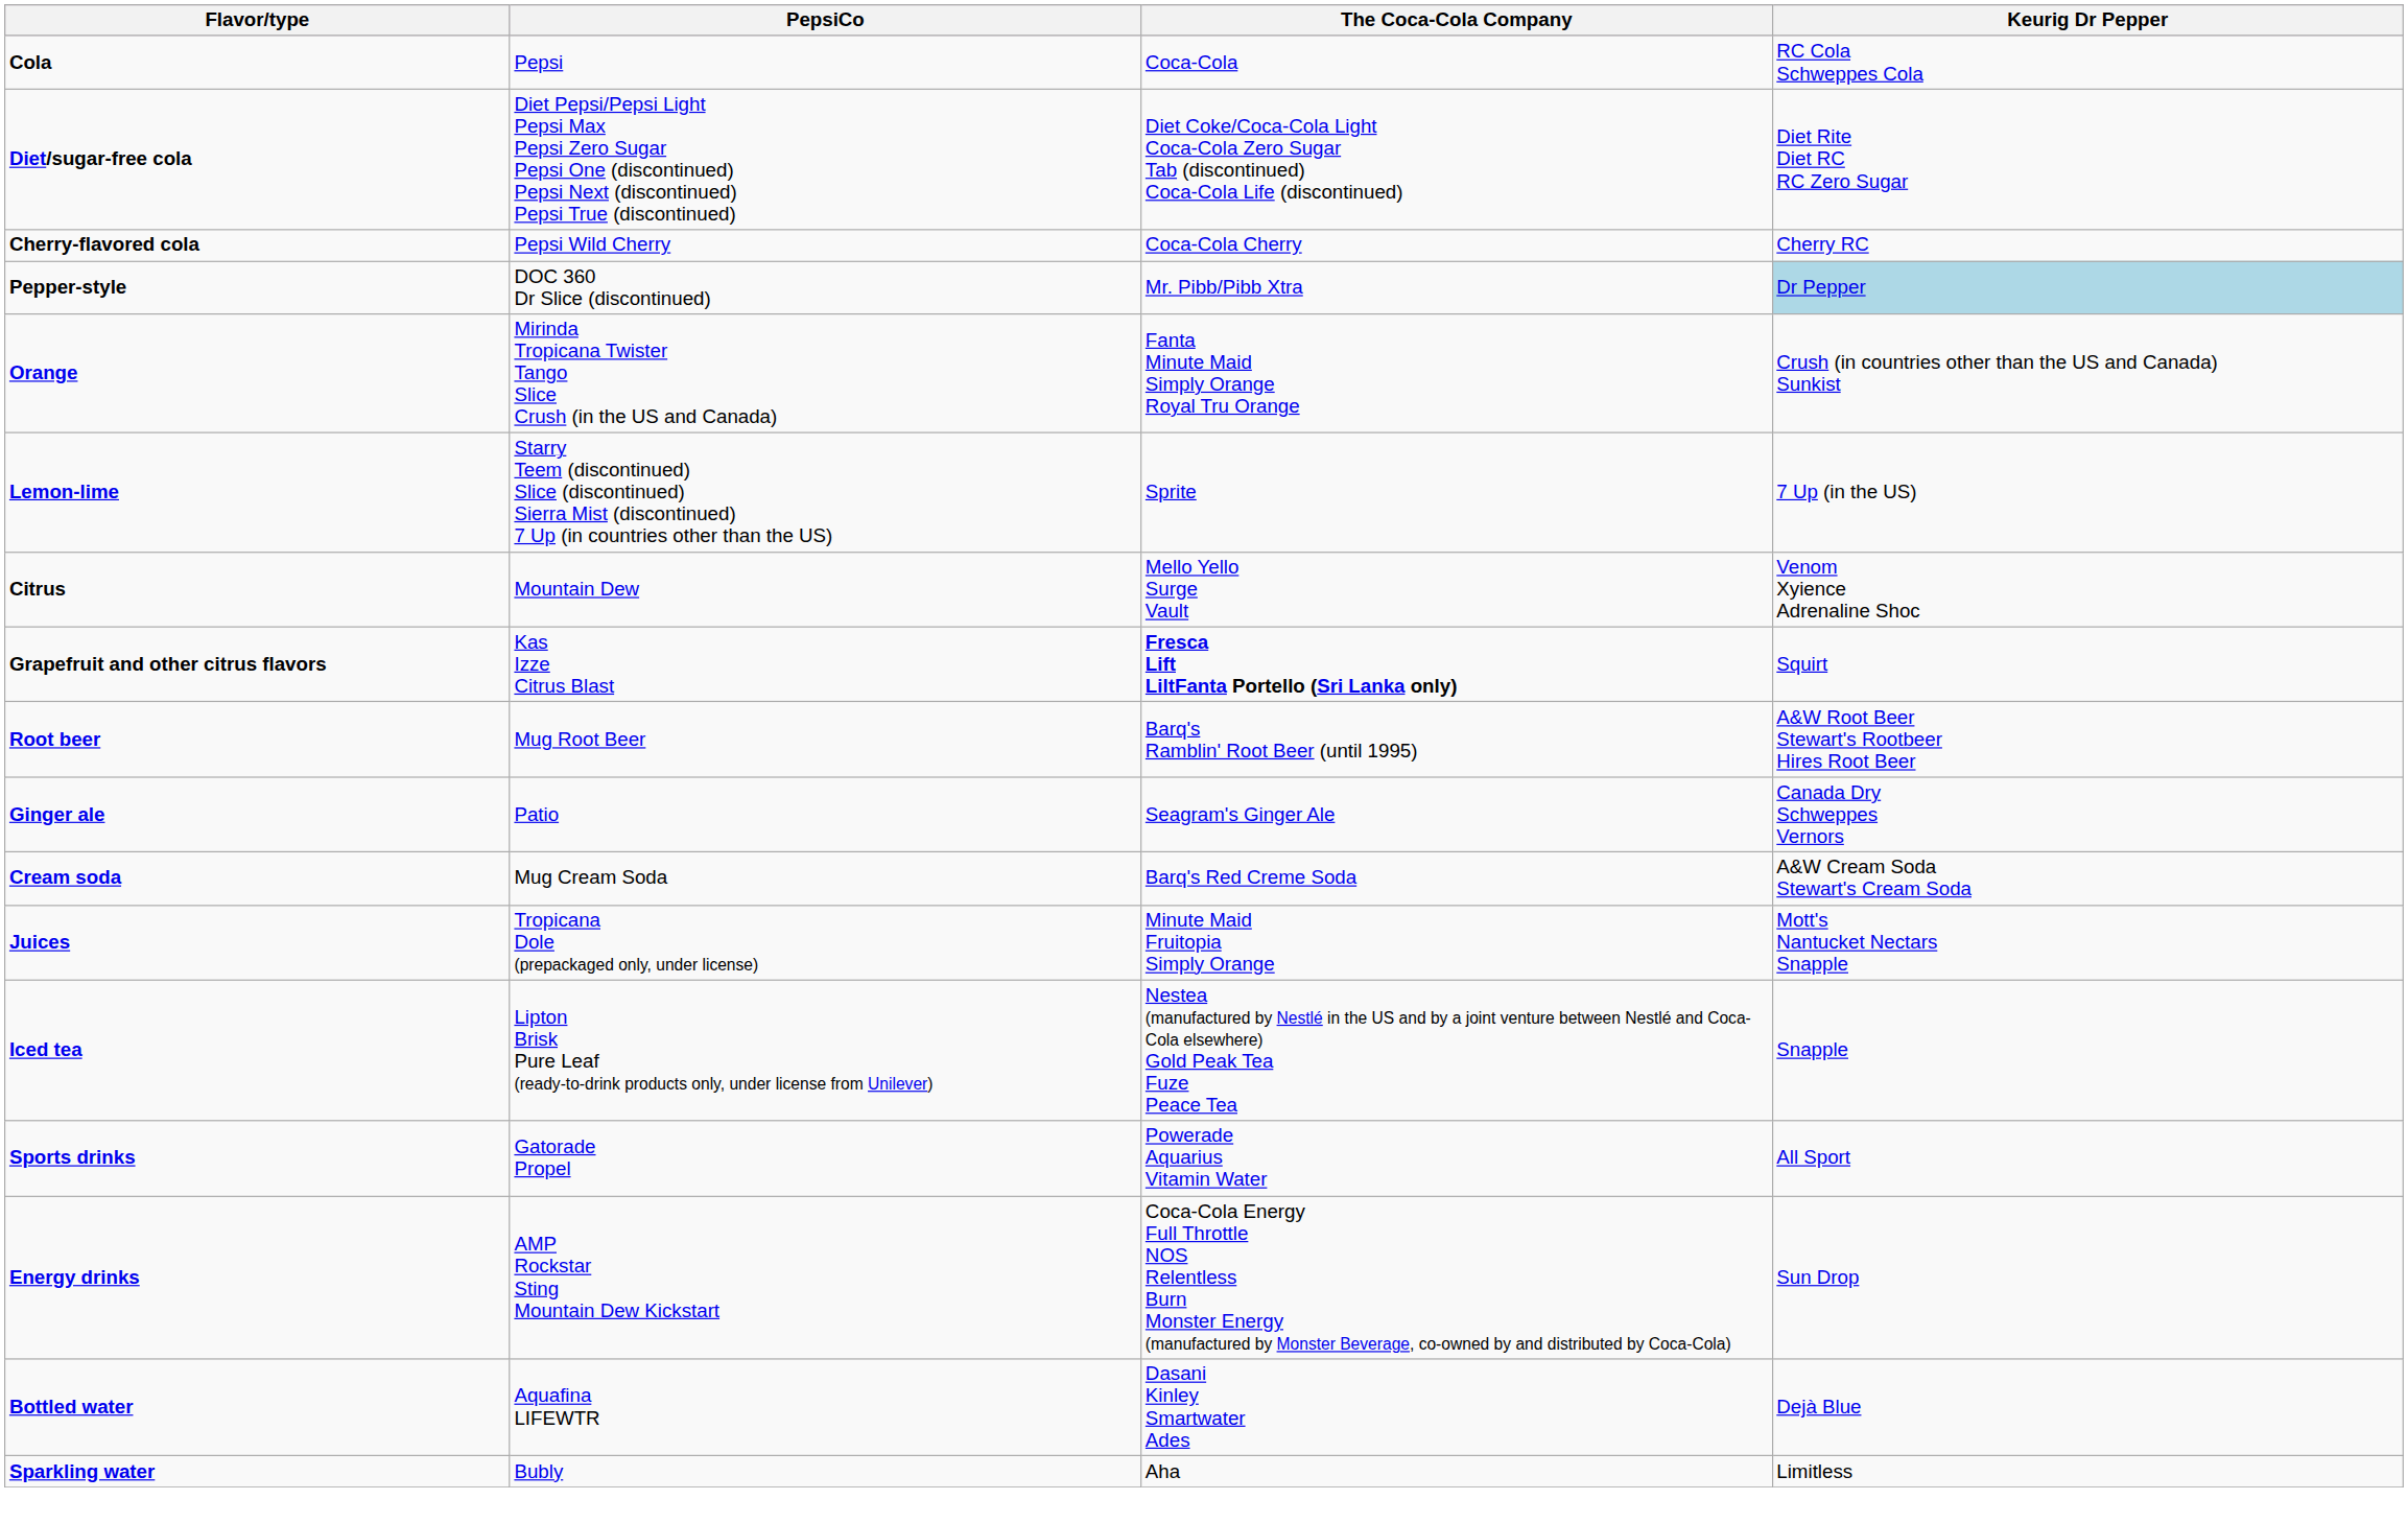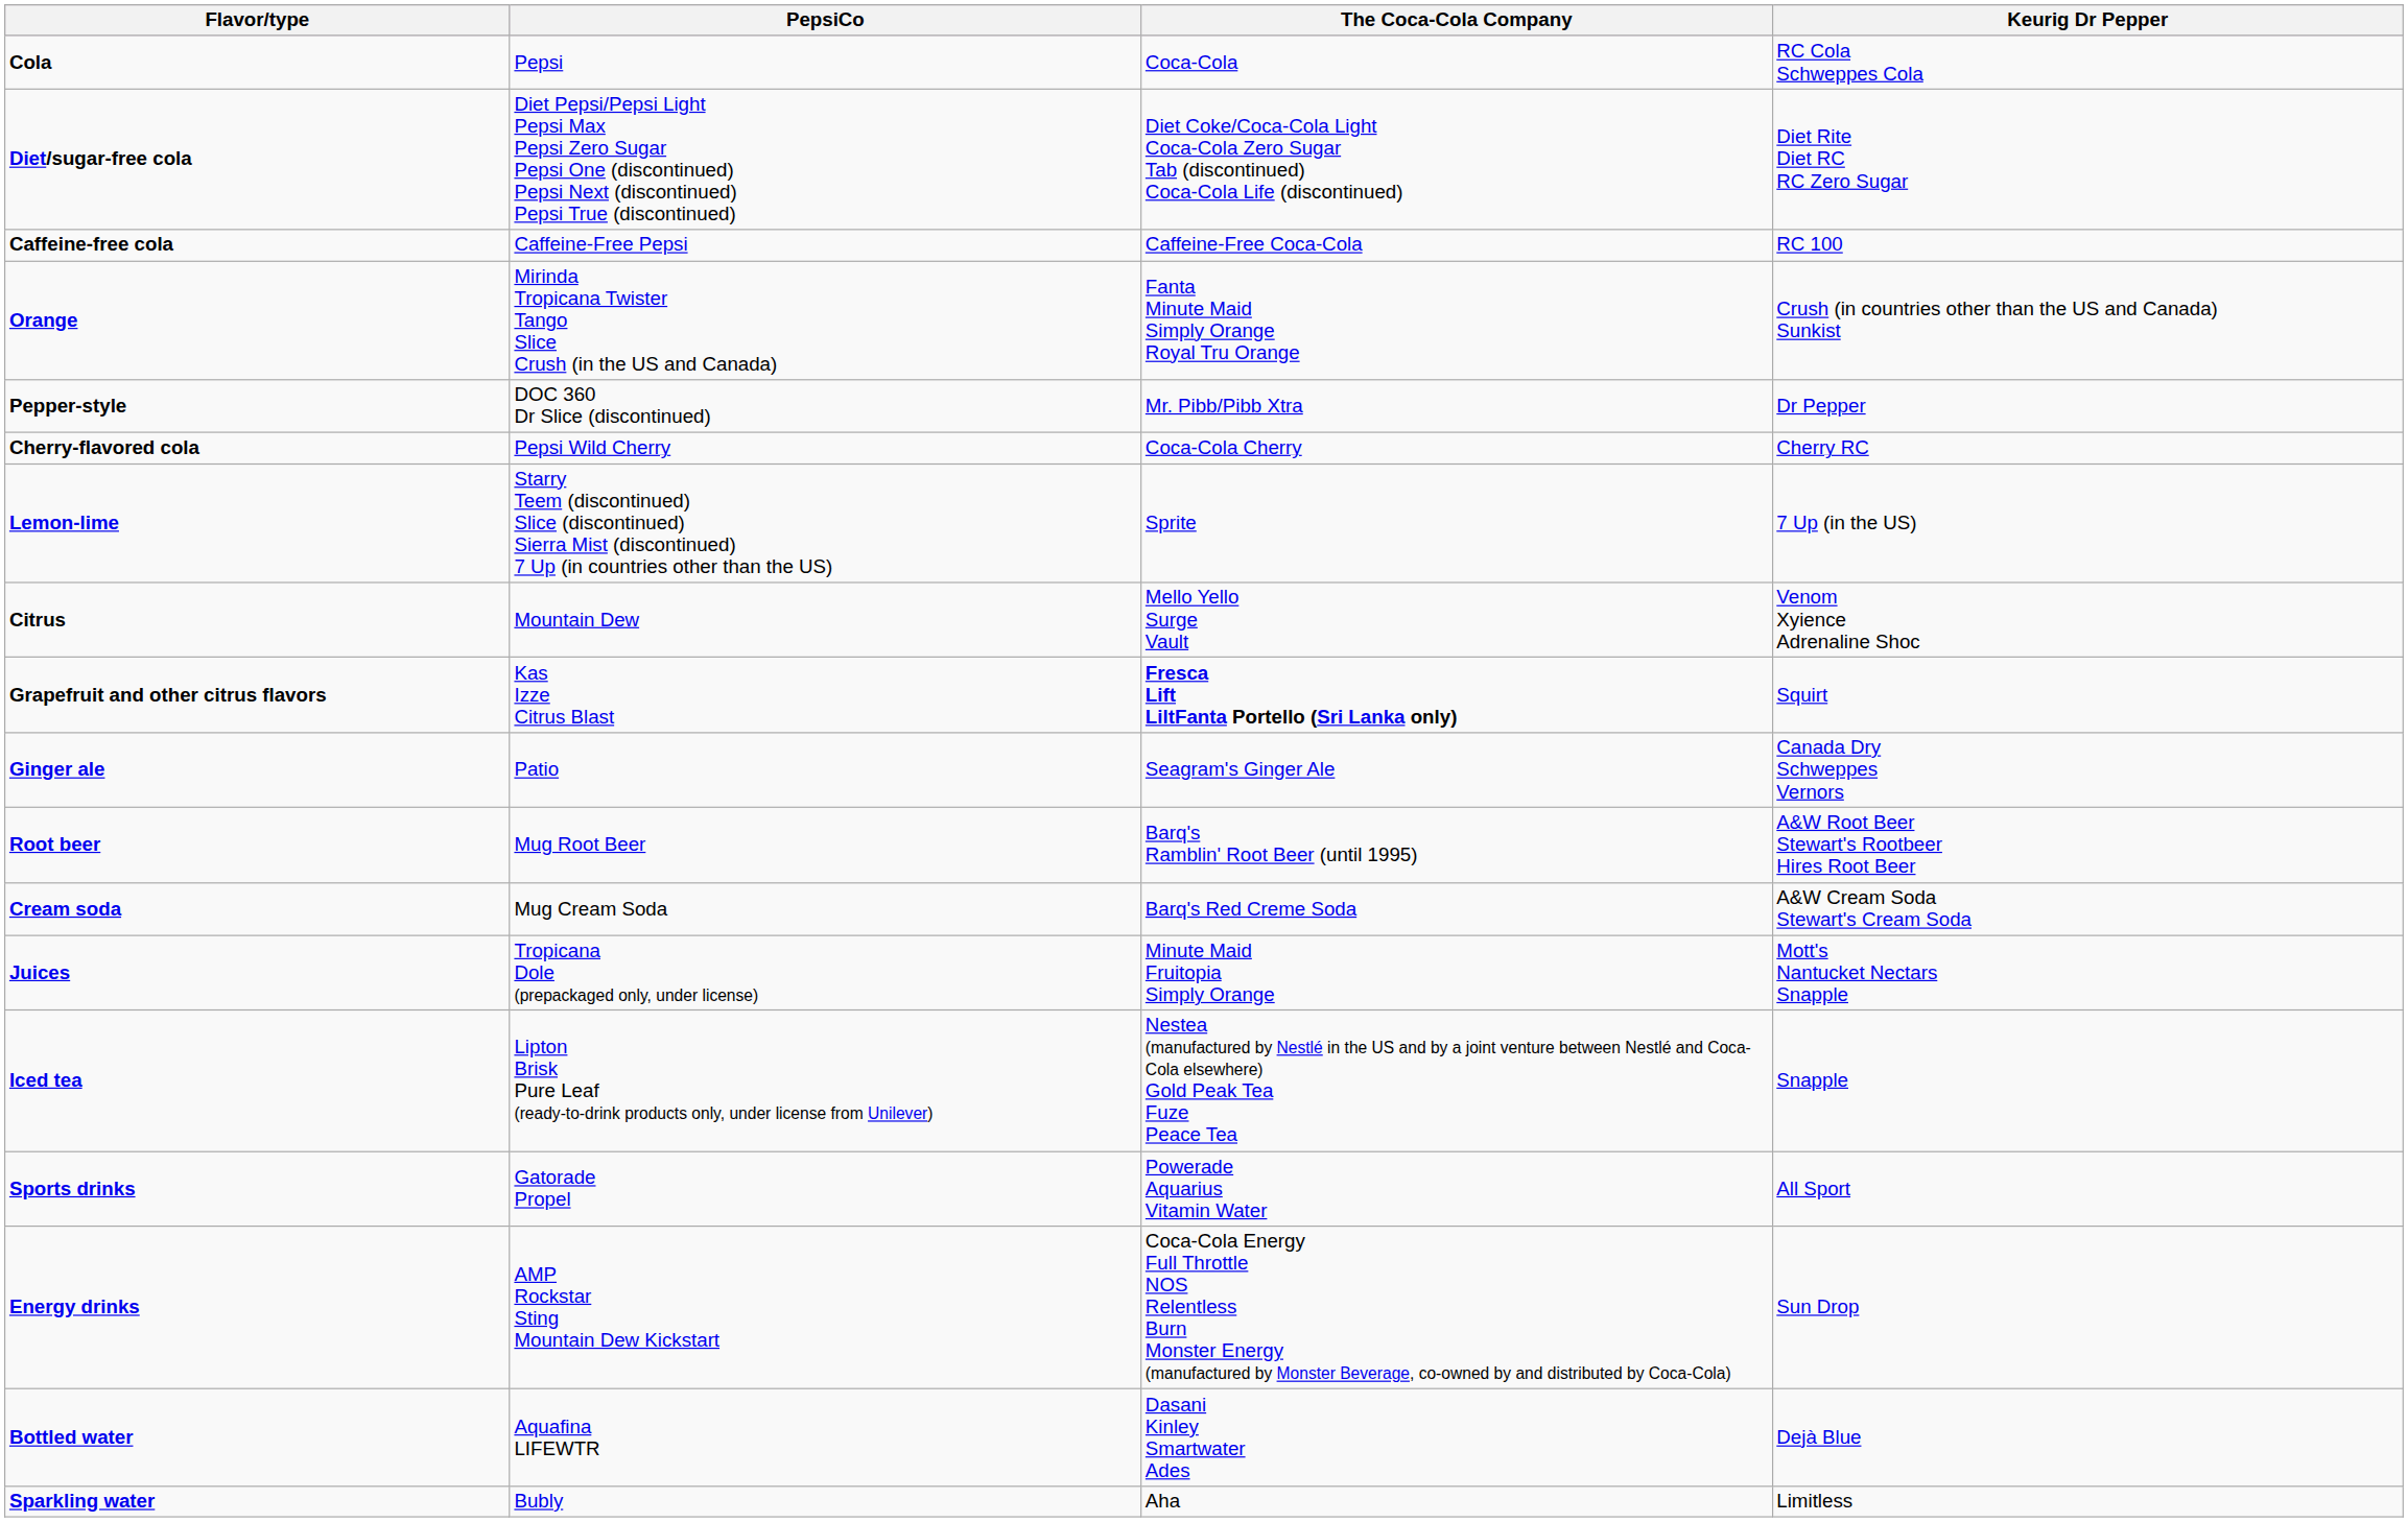 <table class="wikitable" style="width:99%;">
 <tr style="background:#b9b;">
 <th style="width:20%;">Flavor/type</th>
 <th style="width:25%;">PepsiCo</th>
 <th style="width:25%;">The Coca-Cola Company</th>
 <th style="width:25%;">Keurig Dr Pepper</th>
 </tr>
 <tr>
 <td><strong>Cola</strong></td>
 <td><a href='#'>Pepsi</a></td>
 <td><a href='#'>Coca-Cola</a></td>
 <td><a href='#'>RC Cola</a><br><a href='#'>Schweppes Cola</a></td>
 </tr>
 <tr>
 <td><strong><a href='#'>Diet</a>/sugar-free cola</strong></td>
 <td><a href='#'>Diet Pepsi/Pepsi Light</a><br><a href='#'>Pepsi Max</a><br><a href='#'>Pepsi Zero Sugar</a><br><a href='#'>Pepsi One</a> (discontinued)<br><a href='#'>Pepsi Next</a> (discontinued)<br><a href='#'>Pepsi True</a> (discontinued)</td>
 <td><a href='#'>Diet Coke/Coca-Cola Light</a><br><a href='#'>Coca-Cola Zero Sugar</a><br><a href='#'>Tab</a> (discontinued)<br><a href='#'>Coca-Cola Life</a> (discontinued)</td>
 <td><a href='#'>Diet Rite</a><br><a href='#'>Diet RC</a><br><a href='#'>RC Zero Sugar</a></td>
 </tr>
 <tr>
-<td><strong>Cherry-flavored cola</strong></td>
-<td><a href='#'>Pepsi Wild Cherry</a></td>
-<td><a href='#'>Coca-Cola Cherry</a></td>
-<td><a href='#'>Cherry RC</a></td>
-</tr>
-<tr>
-<td><strong>Pepper-style</strong></td>
-<td>DOC 360<br>Dr Slice (discontinued)</td>
-<td><a href='#'>Mr. Pibb/Pibb Xtra</a></td>
-<td style="background: lightblue;"><a href='#'>Dr Pepper</a></td>
+<td><strong>Caffeine-free cola</strong></td>
+<td><a href='#'>Caffeine-Free Pepsi</a></td>
+<td><a href='#'>Caffeine-Free Coca-Cola</a></td>
+<td><a href='#'>RC 100</a></td>
 </tr>
 <tr>
 <td><strong><a href='#'>Orange</a></strong></td>
 <td><a href='#'>Mirinda</a><br><a href='#'>Tropicana Twister</a><br><a href='#'>Tango</a><br><a href='#'>Slice</a><br><a href='#'>Crush</a> (in the US and Canada)</td>
 <td><a href='#'>Fanta</a><br><a href='#'>Minute Maid</a><br><a href='#'>Simply Orange</a><br><a href='#'>Royal Tru Orange</a></td>
 <td><a href='#'>Crush</a> (in countries other than the US and Canada)<br><a href='#'>Sunkist</a></td>
+</tr>
+<tr>
+<td><strong>Pepper-style</strong></td>
+<td>DOC 360<br>Dr Slice (discontinued)</td>
+<td><a href='#'>Mr. Pibb/Pibb Xtra</a></td>
+<td><a href='#'>Dr Pepper</a></td>
+</tr>
+<tr>
+<td><strong>Cherry-flavored cola</strong></td>
+<td><a href='#'>Pepsi Wild Cherry</a></td>
+<td><a href='#'>Coca-Cola Cherry</a></td>
+<td><a href='#'>Cherry RC</a></td>
 </tr>
 <tr>
 <td><strong><a href='#'>Lemon-lime</a></strong></td>
 <td><a href='#'>Starry</a><br><a href='#'>Teem</a> (discontinued)<br><a href='#'>Slice</a> (discontinued)<br><a href='#'>Sierra Mist</a> (discontinued)<br><a href='#'>7 Up</a> (in countries other than the US)</td>
 <td><a href='#'>Sprite</a></td>
 <td><a href='#'>7 Up</a> (in the US)</td>
 </tr>
 <tr>
 <td><strong>Citrus</strong></td>
 <td><a href='#'>Mountain Dew</a></td>
 <td><a href='#'>Mello Yello</a><br><a href='#'>Surge</a><br><a href='#'>Vault</a></td>
 <td><a href='#'>Venom</a><br>Xyience<br>Adrenaline Shoc</td>
 </tr>
 <tr>
 <td><strong>Grapefruit and other citrus flavors</strong></td>
 <td><a href='#'>Kas</a><br><a href='#'>Izze</a><br><a href='#'>Citrus Blast</a></td>
 <td><strong><a href='#'>Fresca</a><br><a href='#'>Lift</a><br><a href='#'>Lilt</a><a href='#'>Fanta</a> Portello (<a href='#'>Sri Lanka</a> only)</strong></td>
 <td><a href='#'>Squirt</a></td>
 </tr>
 <tr>
+<td><strong><a href='#'>Ginger ale</a></strong></td>
+<td><a href='#'>Patio</a></td>
+<td><a href='#'>Seagram's Ginger Ale</a></td>
+<td><a href='#'>Canada Dry</a><br><a href='#'>Schweppes</a><br><a href='#'>Vernors</a></td>
+</tr>
+<tr>
 <td><strong><a href='#'>Root beer</a></strong></td>
 <td><a href='#'>Mug Root Beer</a></td>
 <td><a href='#'>Barq's</a><br><a href='#'>Ramblin' Root Beer</a> (until 1995)</td>
 <td><a href='#'>A&W Root Beer</a><br> <a href='#'>Stewart's Rootbeer</a><br><a href='#'>Hires Root Beer</a></td>
-</tr>
-<tr>
-<td><strong><a href='#'>Ginger ale</a></strong></td>
-<td><a href='#'>Patio</a></td>
-<td><a href='#'>Seagram's Ginger Ale</a></td>
-<td><a href='#'>Canada Dry</a><br><a href='#'>Schweppes</a><br><a href='#'>Vernors</a></td>
 </tr>
 <tr>
 <td><strong><a href='#'>Cream soda</a></strong></td>
 <td>Mug Cream Soda</td>
 <td><a href='#'>Barq's Red Creme Soda</a></td>
 <td>A&W Cream Soda<br><a href='#'>Stewart's Cream Soda</a></td>
 </tr>
 <tr>
 <td><strong><a href='#'>Juices</a></strong></td>
 <td><a href='#'>Tropicana</a><br><a href='#'>Dole</a><br><small>(prepackaged only, under license)</small></td>
 <td><a href='#'>Minute Maid</a><br><a href='#'>Fruitopia</a><br><a href='#'>Simply Orange</a></td>
 <td><a href='#'>Mott's</a><br><a href='#'>Nantucket Nectars</a><br><a href='#'>Snapple</a></td>
 </tr>
 <tr>
 <td><strong><a href='#'>Iced tea</a></strong></td>
 <td><a href='#'>Lipton</a> <br><a href='#'>Brisk</a> <br> Pure Leaf<br><small>(ready-to-drink products only, under license from <a href='#'>Unilever</a>)</small></td>
 <td><a href='#'>Nestea</a> <br><small>(manufactured by <a href='#'>Nestlé</a> in the US and by a joint venture between Nestlé and Coca-Cola elsewhere)</small><br><a href='#'>Gold Peak Tea</a><br> <a href='#'>Fuze</a><br> <a href='#'>Peace Tea</a></td>
 <td><a href='#'>Snapple</a></td>
 </tr>
 <tr>
 <td><strong><a href='#'>Sports drinks</a></strong></td>
 <td><a href='#'>Gatorade</a><br><a href='#'>Propel</a></td>
 <td><a href='#'>Powerade</a><br><a href='#'>Aquarius</a><br><a href='#'>Vitamin Water</a></td>
 <td><a href='#'>All Sport</a></td>
 </tr>
 <tr>
 <td><strong><a href='#'>Energy drinks</a></strong></td>
 <td><a href='#'>AMP</a><br><a href='#'>Rockstar</a><br><a href='#'>Sting</a><br><a href='#'>Mountain Dew Kickstart</a></td>
 <td>Coca-Cola Energy<br><a href='#'>Full Throttle</a><br><a href='#'>NOS</a><br><a href='#'>Relentless</a><br><a href='#'>Burn</a><br><a href='#'>Monster Energy</a> <br><small>(manufactured by <a href='#'>Monster Beverage</a>, co-owned by and distributed by Coca-Cola)</small></td>
 <td><a href='#'>Sun Drop</a></td>
 </tr>
 <tr>
 <td><strong><a href='#'>Bottled water</a></strong></td>
 <td><a href='#'>Aquafina</a> <br> LIFEWTR</td>
 <td><a href='#'>Dasani</a> <br> <a href='#'>Kinley</a> <br> <a href='#'>Smartwater</a><br> <a href='#'>Ades</a></td>
 <td><a href='#'>Dejà Blue</a></td>
 </tr>
 <tr>
 <td><strong><a href='#'>Sparkling water</a></strong></td>
 <td><a href='#'>Bubly</a></td>
 <td>Aha</td>
 <td>Limitless</td>
 </tr>
 </table>
